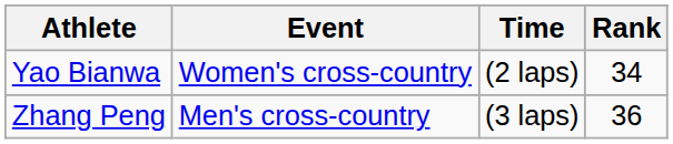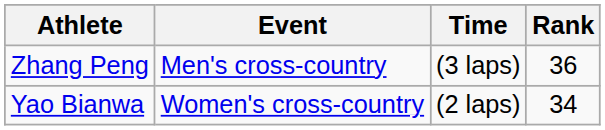 <table class=wikitable style=font-size:90%;>
 <tr>
 <th>Athlete</th>
 <th>Event</th>
 <th>Time</th>
 <th>Rank</th>
 </tr>
 <tr align=center>
+<td align=left><a href='#'>Zhang Peng</a></td>
+<td align=left><a href='#'>Men's cross-country</a></td>
+<td> (3 laps)</td>
+<td>36</td>
+</tr>
+<tr align=center>
 <td align=left><a href='#'>Yao Bianwa</a></td>
 <td align=left><a href='#'>Women's cross-country</a></td>
 <td> (2 laps)</td>
 <td>34</td>
 </tr>
-<tr align=center>
-<td align=left><a href='#'>Zhang Peng</a></td>
-<td align=left><a href='#'>Men's cross-country</a></td>
-<td> (3 laps)</td>
-<td>36</td>
-</tr>
 </table>
